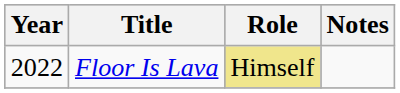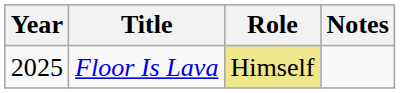 <table class="wikitable sortable">
 <tr>
 <th>Year</th>
 <th>Title</th>
 <th>Role</th>
 <th>Notes</th>
 </tr>
 <tr>
-<td>2022</td>
+<td>2025</td>
 <td><em><a href='#'>Floor Is Lava</a></em></td>
 <td style="background: khaki;">Himself</td>
 <td></td>
 </tr>
 </table>
